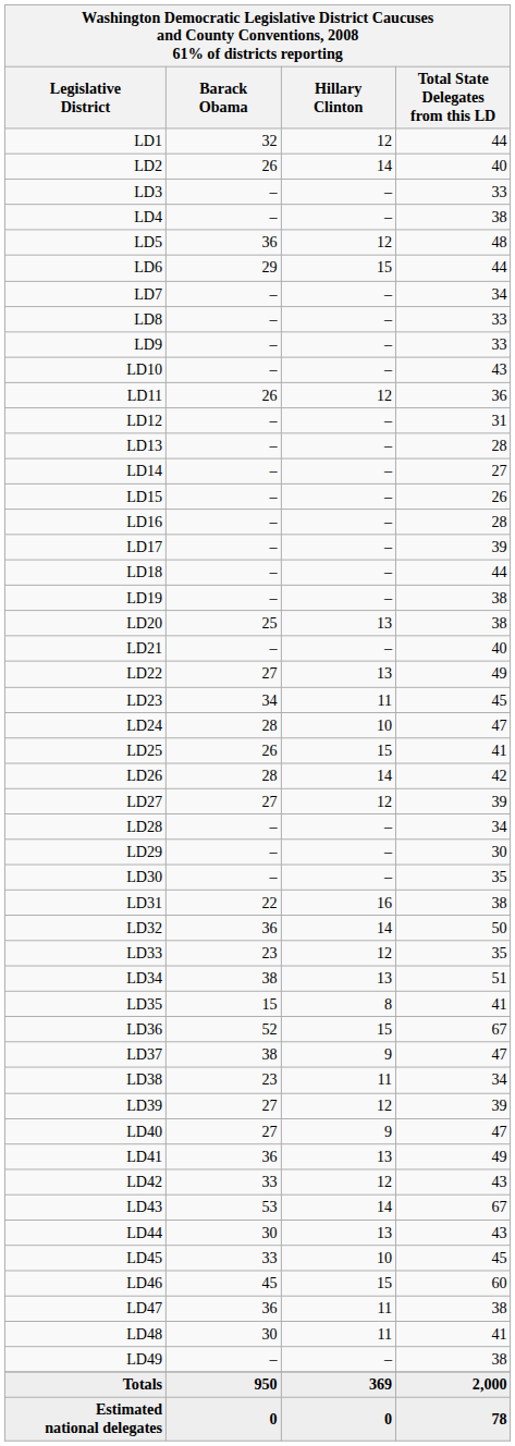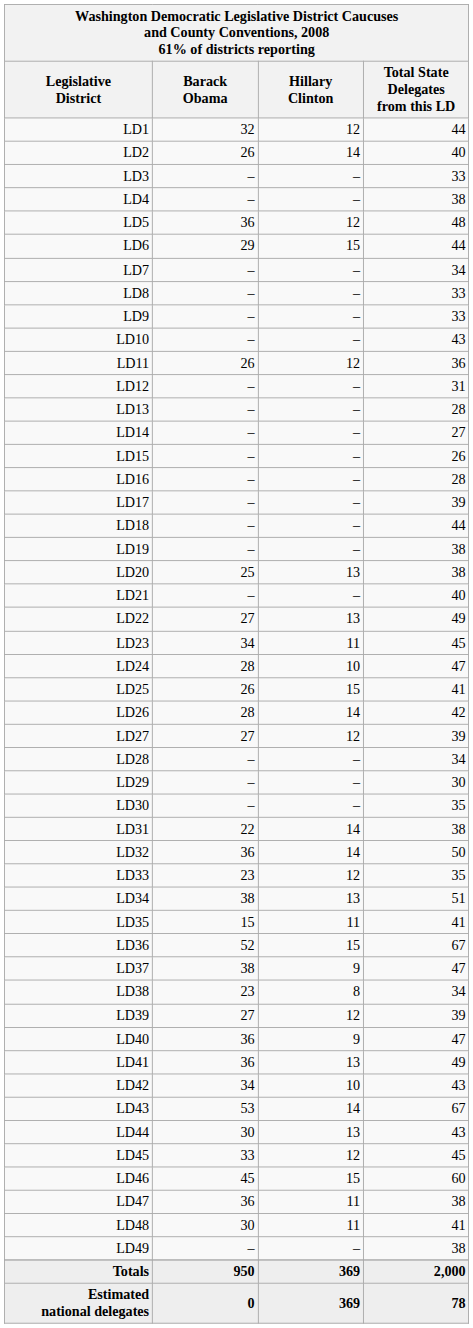 <table class="wikitable" style="font-size: 95%; text-align:right;">
 <tr>
 <th colspan="4">Washington Democratic Legislative District Caucuses<br>and County Conventions, 2008<br>61% of districts reporting</th>
 </tr>
 <tr>
 <th style="width: 10em">Legislative<br>District</th>
 <th style="width: 7em">Barack<br>Obama</th>
 <th style="width: 7em">Hillary<br>Clinton</th>
 <th style="width: 7em">Total State Delegates<br>from this LD</th>
 </tr>
 <tr>
 <td>LD1</td>
 <td>32</td>
 <td>12</td>
 <td>44</td>
 </tr>
 <tr>
 <td>LD2</td>
 <td>26</td>
 <td>14</td>
 <td>40</td>
 </tr>
 <tr>
 <td>LD3</td>
 <td>–</td>
 <td>–</td>
 <td>33</td>
 </tr>
 <tr>
 <td>LD4</td>
 <td>–</td>
 <td>–</td>
 <td>38</td>
 </tr>
 <tr>
 <td>LD5</td>
 <td>36</td>
 <td>12</td>
 <td>48</td>
 </tr>
 <tr>
 <td>LD6</td>
 <td>29</td>
 <td>15</td>
 <td>44</td>
 </tr>
 <tr>
 <td>LD7</td>
 <td>–</td>
 <td>–</td>
 <td>34</td>
 </tr>
 <tr>
 <td>LD8</td>
 <td>–</td>
 <td>–</td>
 <td>33</td>
 </tr>
 <tr>
 <td>LD9</td>
 <td>–</td>
 <td>–</td>
 <td>33</td>
 </tr>
 <tr>
 <td>LD10</td>
 <td>–</td>
 <td>–</td>
 <td>43</td>
 </tr>
 <tr>
 <td>LD11</td>
 <td>26</td>
 <td>12</td>
 <td>36</td>
 </tr>
 <tr>
 <td>LD12</td>
 <td>–</td>
 <td>–</td>
 <td>31</td>
 </tr>
 <tr>
 <td>LD13</td>
 <td>–</td>
 <td>–</td>
 <td>28</td>
 </tr>
 <tr>
 <td>LD14</td>
 <td>–</td>
 <td>–</td>
 <td>27</td>
 </tr>
 <tr>
 <td>LD15</td>
 <td>–</td>
 <td>–</td>
 <td>26</td>
 </tr>
 <tr>
 <td>LD16</td>
 <td>–</td>
 <td>–</td>
 <td>28</td>
 </tr>
 <tr>
 <td>LD17</td>
 <td>–</td>
 <td>–</td>
 <td>39</td>
 </tr>
 <tr>
 <td>LD18</td>
 <td>–</td>
 <td>–</td>
 <td>44</td>
 </tr>
 <tr>
 <td>LD19</td>
 <td>–</td>
 <td>–</td>
 <td>38</td>
 </tr>
 <tr>
 <td>LD20</td>
 <td>25</td>
 <td>13</td>
 <td>38</td>
 </tr>
 <tr>
 <td>LD21</td>
 <td>–</td>
 <td>–</td>
 <td>40</td>
 </tr>
 <tr>
 <td>LD22</td>
 <td>27</td>
 <td>13</td>
 <td>49</td>
 </tr>
 <tr>
 <td>LD23</td>
 <td>34</td>
 <td>11</td>
 <td>45</td>
 </tr>
 <tr>
 <td>LD24</td>
 <td>28</td>
 <td>10</td>
 <td>47</td>
 </tr>
 <tr>
 <td>LD25</td>
 <td>26</td>
 <td>15</td>
 <td>41</td>
 </tr>
 <tr>
 <td>LD26</td>
 <td>28</td>
 <td>14</td>
 <td>42</td>
 </tr>
 <tr>
 <td>LD27</td>
 <td>27</td>
 <td>12</td>
 <td>39</td>
 </tr>
 <tr>
 <td>LD28</td>
 <td>–</td>
 <td>–</td>
 <td>34</td>
 </tr>
 <tr>
 <td>LD29</td>
 <td>–</td>
 <td>–</td>
 <td>30</td>
 </tr>
 <tr>
 <td>LD30</td>
 <td>–</td>
 <td>–</td>
 <td>35</td>
 </tr>
 <tr>
 <td>LD31</td>
 <td>22</td>
-<td>16</td>
+<td>14</td>
 <td>38</td>
 </tr>
 <tr>
 <td>LD32</td>
 <td>36</td>
 <td>14</td>
 <td>50</td>
 </tr>
 <tr>
 <td>LD33</td>
 <td>23</td>
 <td>12</td>
 <td>35</td>
 </tr>
 <tr>
 <td>LD34</td>
 <td>38</td>
 <td>13</td>
 <td>51</td>
 </tr>
 <tr>
 <td>LD35</td>
 <td>15</td>
-<td>8</td>
+<td>11</td>
 <td>41</td>
 </tr>
 <tr>
 <td>LD36</td>
 <td>52</td>
 <td>15</td>
 <td>67</td>
 </tr>
 <tr>
 <td>LD37</td>
 <td>38</td>
 <td>9</td>
 <td>47</td>
 </tr>
 <tr>
 <td>LD38</td>
 <td>23</td>
-<td>11</td>
+<td>8</td>
 <td>34</td>
 </tr>
 <tr>
 <td>LD39</td>
 <td>27</td>
 <td>12</td>
 <td>39</td>
 </tr>
 <tr>
 <td>LD40</td>
-<td>27</td>
+<td>36</td>
 <td>9</td>
 <td>47</td>
 </tr>
 <tr>
 <td>LD41</td>
 <td>36</td>
 <td>13</td>
 <td>49</td>
 </tr>
 <tr>
 <td>LD42</td>
-<td>33</td>
-<td>12</td>
+<td>34</td>
+<td>10</td>
 <td>43</td>
 </tr>
 <tr>
 <td>LD43</td>
 <td>53</td>
 <td>14</td>
 <td>67</td>
 </tr>
 <tr>
 <td>LD44</td>
 <td>30</td>
 <td>13</td>
 <td>43</td>
 </tr>
 <tr>
 <td>LD45</td>
 <td>33</td>
-<td>10</td>
+<td>12</td>
 <td>45</td>
 </tr>
 <tr>
 <td>LD46</td>
 <td>45</td>
 <td>15</td>
 <td>60</td>
 </tr>
 <tr>
 <td>LD47</td>
 <td>36</td>
 <td>11</td>
 <td>38</td>
 </tr>
 <tr>
 <td>LD48</td>
 <td>30</td>
 <td>11</td>
 <td>41</td>
 </tr>
 <tr>
 <td>LD49</td>
 <td>–</td>
 <td>–</td>
 <td>38</td>
 </tr>
 <tr>
 </tr>
 <tr bgcolor="#EEEEEE" style="margin-right:0.5em">
 <td><strong>Totals</strong></td>
 <td><strong>950</strong></td>
 <td><strong>369</strong></td>
 <td><strong>2,000</strong></td>
 </tr>
 <tr bgcolor="#EEEEEE" style="margin-right:0.5em">
 <td><strong>Estimated<br>national delegates</strong></td>
 <td><strong>0</strong></td>
-<td><strong>0</strong></td>
+<td><strong>369</strong></td>
 <td><strong>78</strong></td>
 </tr>
 </table>
